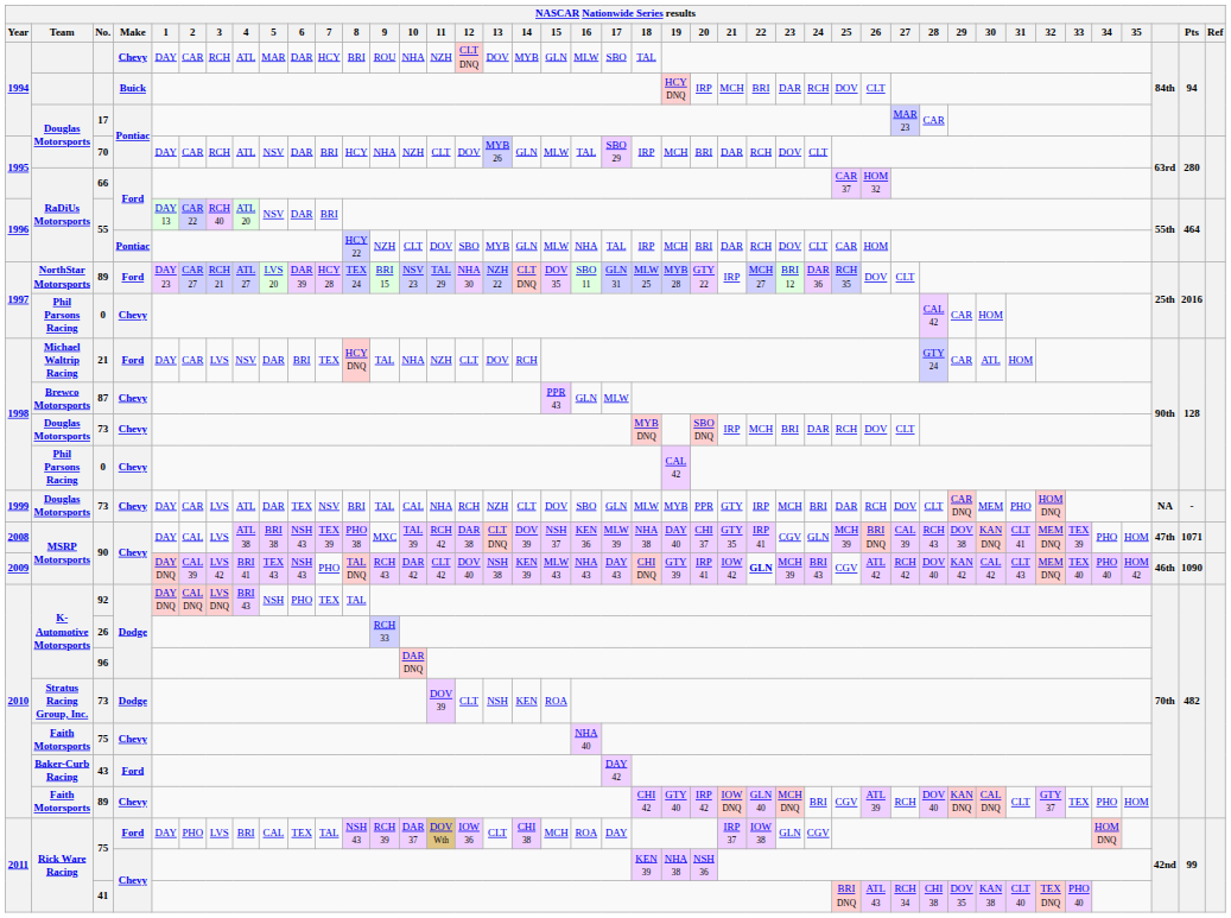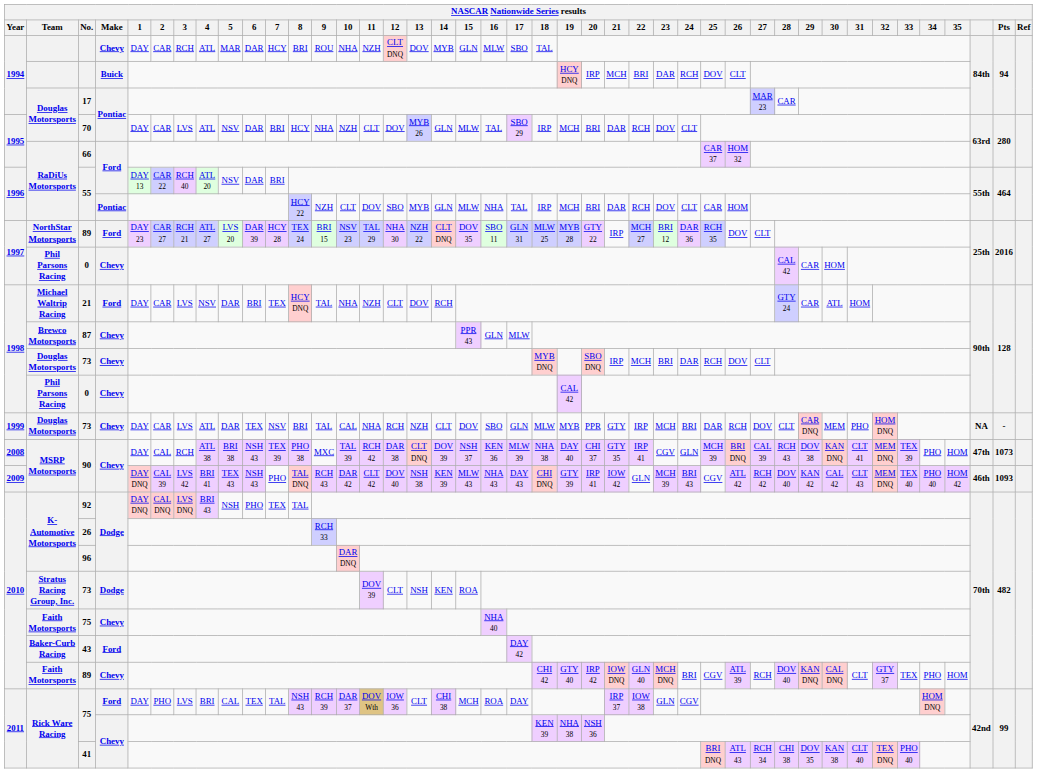 <table class="wikitable" style="text-align:center; font-size:75%">
 <tr>
 <th colspan=45><a href='#'>NASCAR</a> <a href='#'>Nationwide Series</a> results</th>
 </tr>
 <tr>
 <th>Year</th>
 <th>Team</th>
 <th>No.</th>
 <th>Make</th>
 <th>1</th>
 <th>2</th>
 <th>3</th>
 <th>4</th>
 <th>5</th>
 <th>6</th>
 <th>7</th>
 <th>8</th>
 <th>9</th>
 <th>10</th>
 <th>11</th>
 <th>12</th>
 <th>13</th>
 <th>14</th>
 <th>15</th>
 <th>16</th>
 <th>17</th>
 <th>18</th>
 <th>19</th>
 <th>20</th>
 <th>21</th>
 <th>22</th>
 <th>23</th>
 <th>24</th>
 <th>25</th>
 <th>26</th>
 <th>27</th>
 <th>28</th>
 <th>29</th>
 <th>30</th>
 <th>31</th>
 <th>32</th>
 <th>33</th>
 <th>34</th>
 <th>35</th>
 <th></th>
 <th>Pts</th>
 <th>Ref</th>
 </tr>
 <tr>
 <th rowspan=3><a href='#'>1994</a></th>
 <th></th>
 <th></th>
 <th><a href='#'>Chevy</a></th>
 <td><a href='#'>DAY</a></td>
 <td><a href='#'>CAR</a></td>
 <td><a href='#'>RCH</a></td>
 <td><a href='#'>ATL</a></td>
 <td><a href='#'>MAR</a></td>
 <td><a href='#'>DAR</a></td>
 <td><a href='#'>HCY</a></td>
 <td><a href='#'>BRI</a></td>
 <td><a href='#'>ROU</a></td>
 <td><a href='#'>NHA</a></td>
 <td><a href='#'>NZH</a></td>
 <td style="background:#FFCFCF;"><a href='#'>CLT</a><br><small>DNQ</small></td>
 <td><a href='#'>DOV</a></td>
 <td><a href='#'>MYB</a></td>
 <td><a href='#'>GLN</a></td>
 <td><a href='#'>MLW</a></td>
 <td><a href='#'>SBO</a></td>
 <td><a href='#'>TAL</a></td>
 <td colspan=17></td>
 <th rowspan=3>84th</th>
 <th rowspan=3>94</th>
 <th rowspan=3></th>
 </tr>
 <tr>
 <th></th>
 <th></th>
 <th><a href='#'>Buick</a></th>
 <td colspan=18></td>
 <td style="background:#FFCFCF;"><a href='#'>HCY</a><br><small>DNQ</small></td>
 <td><a href='#'>IRP</a></td>
 <td><a href='#'>MCH</a></td>
 <td><a href='#'>BRI</a></td>
 <td><a href='#'>DAR</a></td>
 <td><a href='#'>RCH</a></td>
 <td><a href='#'>DOV</a></td>
 <td><a href='#'>CLT</a></td>
 <td colspan=9></td>
 </tr>
 <tr>
 <th rowspan=2><a href='#'>Douglas Motorsports</a></th>
 <th>17</th>
 <th rowspan=2><a href='#'>Pontiac</a></th>
 <td colspan=26></td>
 <td style="background:#CFCFFF;"><a href='#'>MAR</a><br><small>23</small></td>
 <td><a href='#'>CAR</a></td>
 <td colspan=7></td>
 </tr>
 <tr>
 <th rowspan=2><a href='#'>1995</a></th>
 <th>70</th>
 <td><a href='#'>DAY</a></td>
 <td><a href='#'>CAR</a></td>
-<td><a href='#'>RCH</a></td>
+<td><a href='#'>LVS</a></td>
 <td><a href='#'>ATL</a></td>
 <td><a href='#'>NSV</a></td>
 <td><a href='#'>DAR</a></td>
 <td><a href='#'>BRI</a></td>
 <td><a href='#'>HCY</a></td>
 <td><a href='#'>NHA</a></td>
 <td><a href='#'>NZH</a></td>
 <td><a href='#'>CLT</a></td>
 <td><a href='#'>DOV</a></td>
 <td style="background:#CFCFFF;"><a href='#'>MYB</a><br><small>26</small></td>
 <td><a href='#'>GLN</a></td>
 <td><a href='#'>MLW</a></td>
 <td><a href='#'>TAL</a></td>
 <td style="background:#EFCFFF;"><a href='#'>SBO</a><br><small>29</small></td>
 <td><a href='#'>IRP</a></td>
 <td><a href='#'>MCH</a></td>
 <td><a href='#'>BRI</a></td>
 <td><a href='#'>DAR</a></td>
 <td><a href='#'>RCH</a></td>
 <td><a href='#'>DOV</a></td>
 <td><a href='#'>CLT</a></td>
 <td colspan=11></td>
 <th rowspan=2>63rd</th>
 <th rowspan=2>280</th>
 <th rowspan=2></th>
 </tr>
 <tr>
 <th rowspan=3><a href='#'>RaDiUs Motorsports</a></th>
 <th>66</th>
 <th rowspan=2><a href='#'>Ford</a></th>
 <td colspan=24></td>
 <td style="background:#EFCFFF;"><a href='#'>CAR</a><br><small>37</small></td>
 <td style="background:#EFCFFF;"><a href='#'>HOM</a><br><small>32</small></td>
 <td colspan=9></td>
 </tr>
 <tr>
 <th rowspan=2><a href='#'>1996</a></th>
 <th rowspan=2>55</th>
 <td style="background:#DFFFDF;"><a href='#'>DAY</a><br><small>13</small></td>
 <td style="background:#CFCFFF;"><a href='#'>CAR</a><br><small>22</small></td>
 <td style="background:#EFCFFF;"><a href='#'>RCH</a><br><small>40</small></td>
 <td style="background:#DFFFDF;"><a href='#'>ATL</a><br><small>20</small></td>
 <td><a href='#'>NSV</a></td>
 <td><a href='#'>DAR</a></td>
 <td><a href='#'>BRI</a></td>
 <td colspan=28></td>
 <th rowspan=2>55th</th>
 <th rowspan=2>464</th>
 <th rowspan=2></th>
 </tr>
 <tr>
 <th><a href='#'>Pontiac</a></th>
 <td colspan=7></td>
 <td style="background:#CFCFFF;"><a href='#'>HCY</a><br><small>22</small></td>
 <td><a href='#'>NZH</a></td>
 <td><a href='#'>CLT</a></td>
 <td><a href='#'>DOV</a></td>
 <td><a href='#'>SBO</a></td>
 <td><a href='#'>MYB</a></td>
 <td><a href='#'>GLN</a></td>
 <td><a href='#'>MLW</a></td>
 <td><a href='#'>NHA</a></td>
 <td><a href='#'>TAL</a></td>
 <td><a href='#'>IRP</a></td>
 <td><a href='#'>MCH</a></td>
 <td><a href='#'>BRI</a></td>
 <td><a href='#'>DAR</a></td>
 <td><a href='#'>RCH</a></td>
 <td><a href='#'>DOV</a></td>
 <td><a href='#'>CLT</a></td>
 <td><a href='#'>CAR</a></td>
 <td><a href='#'>HOM</a></td>
 <td colspan=9></td>
 </tr>
 <tr>
 <th rowspan=2><a href='#'>1997</a></th>
 <th><a href='#'>NorthStar Motorsports</a></th>
 <th>89</th>
 <th><a href='#'>Ford</a></th>
 <td style="background:#EFCFFF;"><a href='#'>DAY</a><br><small>23</small></td>
 <td style="background:#CFCFFF;"><a href='#'>CAR</a><br><small>27</small></td>
 <td style="background:#CFCFFF;"><a href='#'>RCH</a><br><small>21</small></td>
 <td style="background:#CFCFFF;"><a href='#'>ATL</a><br><small>27</small></td>
 <td style="background:#DFFFDF;"><a href='#'>LVS</a><br><small>20</small></td>
 <td style="background:#EFCFFF;"><a href='#'>DAR</a><br><small>39</small></td>
 <td style="background:#EFCFFF;"><a href='#'>HCY</a><br><small>28</small></td>
 <td style="background:#CFCFFF;"><a href='#'>TEX</a><br><small>24</small></td>
 <td style="background:#DFFFDF;"><a href='#'>BRI</a><br><small>15</small></td>
 <td style="background:#CFCFFF;"><a href='#'>NSV</a><br><small>23</small></td>
 <td style="background:#CFCFFF;"><a href='#'>TAL</a><br><small>29</small></td>
 <td style="background:#EFCFFF;"><a href='#'>NHA</a><br><small>30</small></td>
 <td style="background:#CFCFFF;"><a href='#'>NZH</a><br><small>22</small></td>
 <td style="background:#FFCFCF;"><a href='#'>CLT</a><br><small>DNQ</small></td>
 <td style="background:#EFCFFF;"><a href='#'>DOV</a><br><small>35</small></td>
 <td style="background:#DFFFDF;"><a href='#'>SBO</a><br><small>11</small></td>
 <td style="background:#CFCFFF;"><a href='#'>GLN</a><br><small>31</small></td>
 <td style="background:#CFCFFF;"><a href='#'>MLW</a><br><small>25</small></td>
 <td style="background:#CFCFFF;"><a href='#'>MYB</a><br><small>28</small></td>
 <td style="background:#EFCFFF;"><a href='#'>GTY</a><br><small>22</small></td>
 <td><a href='#'>IRP</a></td>
 <td style="background:#CFCFFF;"><a href='#'>MCH</a><br><small>27</small></td>
 <td style="background:#DFFFDF;"><a href='#'>BRI</a><br><small>12</small></td>
 <td style="background:#EFCFFF;"><a href='#'>DAR</a><br><small>36</small></td>
 <td style="background:#CFCFFF;"><a href='#'>RCH</a><br><small>35</small></td>
 <td><a href='#'>DOV</a></td>
 <td><a href='#'>CLT</a></td>
 <td colspan=8></td>
 <th rowspan=2>25th</th>
 <th rowspan=2>2016</th>
 <th rowspan=2></th>
 </tr>
 <tr>
 <th><a href='#'>Phil Parsons Racing</a></th>
 <th>0</th>
 <th><a href='#'>Chevy</a></th>
 <td colspan=27></td>
 <td style="background:#EFCFFF;"><a href='#'>CAL</a><br><small>42</small></td>
 <td><a href='#'>CAR</a></td>
 <td><a href='#'>HOM</a></td>
 <td colspan=5></td>
 </tr>
 <tr>
 <th rowspan=4><a href='#'>1998</a></th>
 <th><a href='#'>Michael Waltrip Racing</a></th>
 <th>21</th>
 <th><a href='#'>Ford</a></th>
 <td><a href='#'>DAY</a></td>
 <td><a href='#'>CAR</a></td>
 <td><a href='#'>LVS</a></td>
 <td><a href='#'>NSV</a></td>
 <td><a href='#'>DAR</a></td>
 <td><a href='#'>BRI</a></td>
 <td><a href='#'>TEX</a></td>
 <td style="background:#FFCFCF;"><a href='#'>HCY</a><br><small>DNQ</small></td>
 <td><a href='#'>TAL</a></td>
 <td><a href='#'>NHA</a></td>
 <td><a href='#'>NZH</a></td>
 <td><a href='#'>CLT</a></td>
 <td><a href='#'>DOV</a></td>
 <td><a href='#'>RCH</a></td>
 <td colspan=13></td>
 <td style="background:#CFCFFF;"><a href='#'>GTY</a><br><small>24</small></td>
 <td><a href='#'>CAR</a></td>
 <td><a href='#'>ATL</a></td>
 <td><a href='#'>HOM</a></td>
 <td colspan=4></td>
 <th rowspan=4>90th</th>
 <th rowspan=4>128</th>
 <th rowspan=4></th>
 </tr>
 <tr>
 <th><a href='#'>Brewco Motorsports</a></th>
 <th>87</th>
 <th><a href='#'>Chevy</a></th>
 <td colspan=14></td>
 <td style="background:#EFCFFF;"><a href='#'>PPR</a><br><small>43</small></td>
 <td><a href='#'>GLN</a></td>
 <td><a href='#'>MLW</a></td>
 <td colspan=18></td>
 </tr>
 <tr>
 <th><a href='#'>Douglas Motorsports</a></th>
 <th>73</th>
 <th><a href='#'>Chevy</a></th>
 <td colspan=17></td>
 <td style="background:#FFCFCF;"><a href='#'>MYB</a><br><small>DNQ</small></td>
 <td></td>
 <td style="background:#FFCFCF;"><a href='#'>SBO</a><br><small>DNQ</small></td>
 <td><a href='#'>IRP</a></td>
 <td><a href='#'>MCH</a></td>
 <td><a href='#'>BRI</a></td>
 <td><a href='#'>DAR</a></td>
 <td><a href='#'>RCH</a></td>
 <td><a href='#'>DOV</a></td>
 <td><a href='#'>CLT</a></td>
 <td colspan=8></td>
 </tr>
 <tr>
 <th><a href='#'>Phil Parsons Racing</a></th>
 <th>0</th>
 <th><a href='#'>Chevy</a></th>
 <td colspan=18></td>
 <td style="background:#EFCFFF;"><a href='#'>CAL</a><br><small>42</small></td>
 <td colspan=16></td>
 </tr>
 <tr>
 <th><a href='#'>1999</a></th>
 <th><a href='#'>Douglas Motorsports</a></th>
 <th>73</th>
 <th><a href='#'>Chevy</a></th>
 <td><a href='#'>DAY</a></td>
 <td><a href='#'>CAR</a></td>
 <td><a href='#'>LVS</a></td>
 <td><a href='#'>ATL</a></td>
 <td><a href='#'>DAR</a></td>
 <td><a href='#'>TEX</a></td>
 <td><a href='#'>NSV</a></td>
 <td><a href='#'>BRI</a></td>
 <td><a href='#'>TAL</a></td>
 <td><a href='#'>CAL</a></td>
 <td><a href='#'>NHA</a></td>
 <td><a href='#'>RCH</a></td>
 <td><a href='#'>NZH</a></td>
 <td><a href='#'>CLT</a></td>
 <td><a href='#'>DOV</a></td>
 <td><a href='#'>SBO</a></td>
 <td><a href='#'>GLN</a></td>
 <td><a href='#'>MLW</a></td>
 <td><a href='#'>MYB</a></td>
 <td><a href='#'>PPR</a></td>
 <td><a href='#'>GTY</a></td>
 <td><a href='#'>IRP</a></td>
 <td><a href='#'>MCH</a></td>
 <td><a href='#'>BRI</a></td>
 <td><a href='#'>DAR</a></td>
 <td><a href='#'>RCH</a></td>
 <td><a href='#'>DOV</a></td>
 <td><a href='#'>CLT</a></td>
 <td style="background:#FFCFCF;"><a href='#'>CAR</a><br><small>DNQ</small></td>
 <td><a href='#'>MEM</a></td>
 <td><a href='#'>PHO</a></td>
 <td style="background:#FFCFCF;"><a href='#'>HOM</a><br><small>DNQ</small></td>
 <td colspan=3></td>
 <th>NA</th>
 <th>-</th>
 <th></th>
 </tr>
 <tr>
 <th><a href='#'>2008</a></th>
 <th rowspan=2><a href='#'>MSRP Motorsports</a></th>
 <th rowspan=2>90</th>
 <th rowspan=2><a href='#'>Chevy</a></th>
 <td><a href='#'>DAY</a></td>
 <td><a href='#'>CAL</a></td>
-<td><a href='#'>LVS</a></td>
+<td><a href='#'>RCH</a></td>
 <td style="background:#EFCFFF;"><a href='#'>ATL</a><br><small>38</small></td>
 <td style="background:#EFCFFF;"><a href='#'>BRI</a><br><small>38</small></td>
 <td style="background:#EFCFFF;"><a href='#'>NSH</a><br><small>43</small></td>
 <td style="background:#EFCFFF;"><a href='#'>TEX</a><br><small>39</small></td>
 <td style="background:#EFCFFF;"><a href='#'>PHO</a><br><small>38</small></td>
 <td><a href='#'>MXC</a></td>
 <td style="background:#EFCFFF;"><a href='#'>TAL</a><br><small>39</small></td>
 <td style="background:#EFCFFF;"><a href='#'>RCH</a><br><small>42</small></td>
 <td style="background:#EFCFFF;"><a href='#'>DAR</a><br><small>38</small></td>
 <td style="background:#FFCFCF;"><a href='#'>CLT</a><br><small>DNQ</small></td>
 <td style="background:#EFCFFF;"><a href='#'>DOV</a><br><small>39</small></td>
 <td style="background:#EFCFFF;"><a href='#'>NSH</a><br><small>37</small></td>
 <td style="background:#EFCFFF;"><a href='#'>KEN</a><br><small>36</small></td>
 <td style="background:#EFCFFF;"><a href='#'>MLW</a><br><small>39</small></td>
 <td style="background:#EFCFFF;"><a href='#'>NHA</a><br><small>38</small></td>
 <td style="background:#EFCFFF;"><a href='#'>DAY</a><br><small>40</small></td>
 <td style="background:#EFCFFF;"><a href='#'>CHI</a><br><small>37</small></td>
 <td style="background:#EFCFFF;"><a href='#'>GTY</a><br><small>35</small></td>
 <td style="background:#EFCFFF;"><a href='#'>IRP</a><br><small>41</small></td>
 <td><a href='#'>CGV</a></td>
 <td><a href='#'>GLN</a></td>
 <td style="background:#EFCFFF;"><a href='#'>MCH</a><br><small>39</small></td>
 <td style="background:#FFCFCF;"><a href='#'>BRI</a><br><small>DNQ</small></td>
 <td style="background:#EFCFFF;"><a href='#'>CAL</a><br><small>39</small></td>
 <td style="background:#EFCFFF;"><a href='#'>RCH</a><br><small>43</small></td>
 <td style="background:#EFCFFF;"><a href='#'>DOV</a><br><small>38</small></td>
 <td style="background:#FFCFCF;"><a href='#'>KAN</a><br><small>DNQ</small></td>
 <td style="background:#EFCFFF;"><a href='#'>CLT</a><br><small>41</small></td>
 <td style="background:#FFCFCF;"><a href='#'>MEM</a><br><small>DNQ</small></td>
 <td style="background:#EFCFFF;"><a href='#'>TEX</a><br><small>39</small></td>
 <td><a href='#'>PHO</a></td>
 <td><a href='#'>HOM</a></td>
 <th>47th</th>
-<th>1071</th>
+<th>1073</th>
 <th></th>
 </tr>
 <tr>
 <th><a href='#'>2009</a></th>
 <td style="background:#FFCFCF;"><a href='#'>DAY</a><br><small>DNQ</small></td>
 <td style="background:#EFCFFF;"><a href='#'>CAL</a><br><small>39</small></td>
 <td style="background:#EFCFFF;"><a href='#'>LVS</a><br><small>42</small></td>
 <td style="background:#EFCFFF;"><a href='#'>BRI</a><br><small>41</small></td>
 <td style="background:#EFCFFF;"><a href='#'>TEX</a><br><small>43</small></td>
 <td style="background:#EFCFFF;"><a href='#'>NSH</a><br><small>43</small></td>
 <td><a href='#'>PHO</a></td>
 <td style="background:#FFCFCF;"><a href='#'>TAL</a><br><small>DNQ</small></td>
 <td style="background:#EFCFFF;"><a href='#'>RCH</a><br><small>43</small></td>
 <td style="background:#EFCFFF;"><a href='#'>DAR</a><br><small>42</small></td>
 <td style="background:#EFCFFF;"><a href='#'>CLT</a><br><small>42</small></td>
 <td style="background:#EFCFFF;"><a href='#'>DOV</a><br><small>40</small></td>
 <td style="background:#EFCFFF;"><a href='#'>NSH</a><br><small>38</small></td>
 <td style="background:#EFCFFF;"><a href='#'>KEN</a><br><small>39</small></td>
 <td style="background:#EFCFFF;"><a href='#'>MLW</a><br><small>43</small></td>
 <td style="background:#EFCFFF;"><a href='#'>NHA</a><br><small>43</small></td>
 <td style="background:#EFCFFF;"><a href='#'>DAY</a><br><small>43</small></td>
 <td style="background:#FFCFCF;"><a href='#'>CHI</a><br><small>DNQ</small></td>
 <td style="background:#EFCFFF;"><a href='#'>GTY</a><br><small>39</small></td>
 <td style="background:#EFCFFF;"><a href='#'>IRP</a><br><small>41</small></td>
 <td style="background:#EFCFFF;"><a href='#'>IOW</a><br><small>42</small></td>
-<td><strong><a href='#'>GLN</a></strong></td>
+<td><a href='#'>GLN</a></td>
 <td style="background:#EFCFFF;"><a href='#'>MCH</a><br><small>39</small></td>
 <td style="background:#EFCFFF;"><a href='#'>BRI</a><br><small>43</small></td>
 <td><a href='#'>CGV</a></td>
 <td style="background:#EFCFFF;"><a href='#'>ATL</a><br><small>42</small></td>
 <td style="background:#EFCFFF;"><a href='#'>RCH</a><br><small>42</small></td>
 <td style="background:#EFCFFF;"><a href='#'>DOV</a><br><small>40</small></td>
 <td style="background:#EFCFFF;"><a href='#'>KAN</a><br><small>42</small></td>
 <td style="background:#EFCFFF;"><a href='#'>CAL</a><br><small>42</small></td>
 <td style="background:#EFCFFF;"><a href='#'>CLT</a><br><small>43</small></td>
 <td style="background:#FFCFCF;"><a href='#'>MEM</a><br><small>DNQ</small></td>
 <td style="background:#EFCFFF;"><a href='#'>TEX</a><br><small>40</small></td>
 <td style="background:#EFCFFF;"><a href='#'>PHO</a><br><small>40</small></td>
 <td style="background:#EFCFFF;"><a href='#'>HOM</a><br><small>42</small></td>
 <th>46th</th>
-<th>1090</th>
+<th>1093</th>
 <th></th>
 </tr>
 <tr>
 <th rowspan=7><a href='#'>2010</a></th>
 <th rowspan=3><a href='#'>K-Automotive Motorsports</a></th>
 <th>92</th>
 <th rowspan=3><a href='#'>Dodge</a></th>
 <td style="background:#FFCFCF;"><a href='#'>DAY</a><br><small>DNQ</small></td>
 <td style="background:#FFCFCF;"><a href='#'>CAL</a><br><small>DNQ</small></td>
 <td style="background:#FFCFCF;"><a href='#'>LVS</a><br><small>DNQ</small></td>
 <td style="background:#EFCFFF;"><a href='#'>BRI</a><br><small>43</small></td>
 <td><a href='#'>NSH</a></td>
 <td><a href='#'>PHO</a></td>
 <td><a href='#'>TEX</a></td>
 <td><a href='#'>TAL</a></td>
 <td colspan=27></td>
 <th rowspan=7>70th</th>
 <th rowspan=7>482</th>
 <th rowspan=7></th>
 </tr>
 <tr>
 <th>26</th>
 <td colspan=8></td>
 <td style="background:#CFCFFF;"><a href='#'>RCH</a><br><small>33</small></td>
 <td colspan=26></td>
 </tr>
 <tr>
 <th>96</th>
 <td colspan=9></td>
 <td style="background:#FFCFCF;"><a href='#'>DAR</a><br><small>DNQ</small></td>
 <td colspan=25></td>
 </tr>
 <tr>
 <th><a href='#'>Stratus Racing Group, Inc.</a></th>
 <th>73</th>
 <th><a href='#'>Dodge</a></th>
 <td colspan=10></td>
 <td style="background:#EFCFFF;"><a href='#'>DOV</a><br><small>39</small></td>
 <td><a href='#'>CLT</a></td>
 <td><a href='#'>NSH</a></td>
 <td><a href='#'>KEN</a></td>
 <td><a href='#'>ROA</a></td>
 <td colspan=20></td>
 </tr>
 <tr>
 <th><a href='#'>Faith Motorsports</a></th>
 <th>75</th>
 <th><a href='#'>Chevy</a></th>
 <td colspan=15></td>
 <td style="background:#EFCFFF;"><a href='#'>NHA</a><br><small>40</small></td>
 <td colspan=19></td>
 </tr>
 <tr>
 <th><a href='#'>Baker-Curb Racing</a></th>
 <th>43</th>
 <th><a href='#'>Ford</a></th>
 <td colspan=16></td>
 <td style="background:#EFCFFF;"><a href='#'>DAY</a><br><small>42</small></td>
 <td colspan=18></td>
 </tr>
 <tr>
 <th><a href='#'>Faith Motorsports</a></th>
 <th>89</th>
 <th><a href='#'>Chevy</a></th>
 <td colspan=17></td>
 <td style="background:#EFCFFF;"><a href='#'>CHI</a><br><small>42</small></td>
 <td style="background:#EFCFFF;"><a href='#'>GTY</a><br><small>40</small></td>
 <td style="background:#EFCFFF;"><a href='#'>IRP</a><br><small>42</small></td>
 <td style="background:#FFCFCF;"><a href='#'>IOW</a><br><small>DNQ</small></td>
 <td style="background:#EFCFFF;"><a href='#'>GLN</a><br><small>40</small></td>
 <td style="background:#FFCFCF;"><a href='#'>MCH</a><br><small>DNQ</small></td>
 <td><a href='#'>BRI</a></td>
 <td><a href='#'>CGV</a></td>
 <td style="background:#EFCFFF;"><a href='#'>ATL</a><br><small>39</small></td>
 <td><a href='#'>RCH</a></td>
 <td style="background:#EFCFFF;"><a href='#'>DOV</a><br><small>40</small></td>
 <td style="background:#FFCFCF;"><a href='#'>KAN</a><br><small>DNQ</small></td>
 <td style="background:#FFCFCF;"><a href='#'>CAL</a><br><small>DNQ</small></td>
 <td><a href='#'>CLT</a></td>
 <td style="background:#EFCFFF;"><a href='#'>GTY</a><br><small>37</small></td>
 <td><a href='#'>TEX</a></td>
 <td><a href='#'>PHO</a></td>
 <td><a href='#'>HOM</a></td>
 </tr>
 <tr>
 <th rowspan=3><a href='#'>2011</a></th>
 <th rowspan=3><a href='#'>Rick Ware Racing</a></th>
 <th rowspan=2>75</th>
 <th><a href='#'>Ford</a></th>
 <td><a href='#'>DAY</a></td>
 <td><a href='#'>PHO</a></td>
 <td><a href='#'>LVS</a></td>
 <td><a href='#'>BRI</a></td>
 <td><a href='#'>CAL</a></td>
 <td><a href='#'>TEX</a></td>
 <td><a href='#'>TAL</a></td>
 <td style="background:#EFCFFF;"><a href='#'>NSH</a><br><small>43</small></td>
 <td style="background:#EFCFFF;"><a href='#'>RCH</a><br><small>39</small></td>
 <td style="background:#EFCFFF;"><a href='#'>DAR</a><br><small>37</small></td>
 <td style="background:#DFC484;"><a href='#'>DOV</a><br><small>Wth</small></td>
 <td style="background:#EFCFFF;"><a href='#'>IOW</a><br><small>36</small></td>
 <td><a href='#'>CLT</a></td>
 <td style="background:#EFCFFF;"><a href='#'>CHI</a><br><small>38</small></td>
 <td><a href='#'>MCH</a></td>
 <td><a href='#'>ROA</a></td>
 <td><a href='#'>DAY</a></td>
 <td colspan=3></td>
 <td style="background:#EFCFFF;"><a href='#'>IRP</a><br><small>37</small></td>
 <td style="background:#EFCFFF;"><a href='#'>IOW</a><br><small>38</small></td>
 <td><a href='#'>GLN</a></td>
 <td><a href='#'>CGV</a></td>
 <td colspan=9></td>
 <td style="background:#FFCFCF;"><a href='#'>HOM</a><br><small>DNQ</small></td>
 <td></td>
 <th rowspan=3>42nd</th>
 <th rowspan=3>99</th>
 <th rowspan=3></th>
 </tr>
 <tr>
 <th rowspan=2><a href='#'>Chevy</a></th>
 <td colspan=17></td>
 <td style="background:#EFCFFF;"><a href='#'>KEN</a><br><small>39</small></td>
 <td style="background:#EFCFFF;"><a href='#'>NHA</a><br><small>38</small></td>
 <td style="background:#EFCFFF;"><a href='#'>NSH</a><br><small>36</small></td>
 <td colspan=15></td>
 </tr>
 <tr>
 <th>41</th>
 <td colspan=24></td>
 <td style="background:#FFCFCF;"><a href='#'>BRI</a><br><small>DNQ</small></td>
 <td style="background:#EFCFFF;"><a href='#'>ATL</a><br><small>43</small></td>
 <td style="background:#EFCFFF;"><a href='#'>RCH</a><br><small>34</small></td>
 <td style="background:#EFCFFF;"><a href='#'>CHI</a><br><small>38</small></td>
 <td style="background:#EFCFFF;"><a href='#'>DOV</a><br><small>35</small></td>
 <td style="background:#EFCFFF;"><a href='#'>KAN</a><br><small>38</small></td>
 <td style="background:#EFCFFF;"><a href='#'>CLT</a><br><small>40</small></td>
 <td style="background:#FFCFCF;"><a href='#'>TEX</a><br><small>DNQ</small></td>
 <td style="background:#EFCFFF;"><a href='#'>PHO</a><br><small>40</small></td>
 <td colspan=2></td>
 </tr>
 </table>
